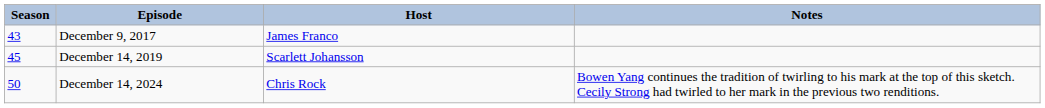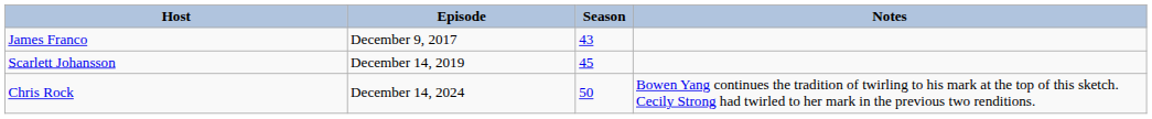 <table class="wikitable" style="width:100%;">
 <tr>
+<th style="background:#B0C4DE;" width="30%">Host</th>
+<th style="background:#B0C4DE;" width="20%">Episode</th>
 <th style="background:#B0C4DE;" width="5%">Season</th>
-<th style="background:#B0C4DE;" width="20%">Episode</th>
-<th style="background:#B0C4DE;" width="30%">Host</th>
 <th style="background:#B0C4DE;" width="45%">Notes</th>
 </tr>
 <tr>
+<td><a href='#'>James Franco</a></td>
+<td>December 9, 2017</td>
 <td><a href='#'>43</a></td>
-<td>December 9, 2017</td>
-<td><a href='#'>James Franco</a></td>
 <td></td>
 </tr>
 <tr>
+<td><a href='#'>Scarlett Johansson</a></td>
+<td>December 14, 2019</td>
 <td><a href='#'>45</a></td>
-<td>December 14, 2019</td>
-<td><a href='#'>Scarlett Johansson</a></td>
 <td></td>
 </tr>
 <tr>
+<td><a href='#'>Chris Rock</a></td>
+<td>December 14, 2024</td>
 <td><a href='#'>50</a></td>
-<td>December 14, 2024</td>
-<td><a href='#'>Chris Rock</a></td>
 <td><a href='#'>Bowen Yang</a> continues the tradition of twirling to his mark at the top of this sketch.  <a href='#'>Cecily Strong</a> had twirled to her mark in the previous two renditions.</td>
 </tr>
 </table>
